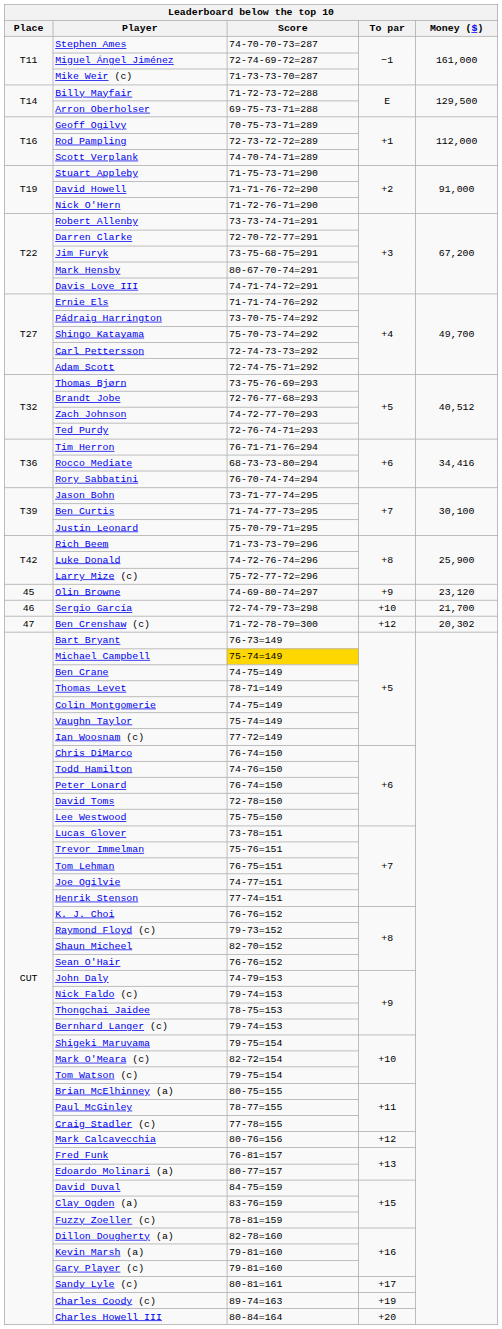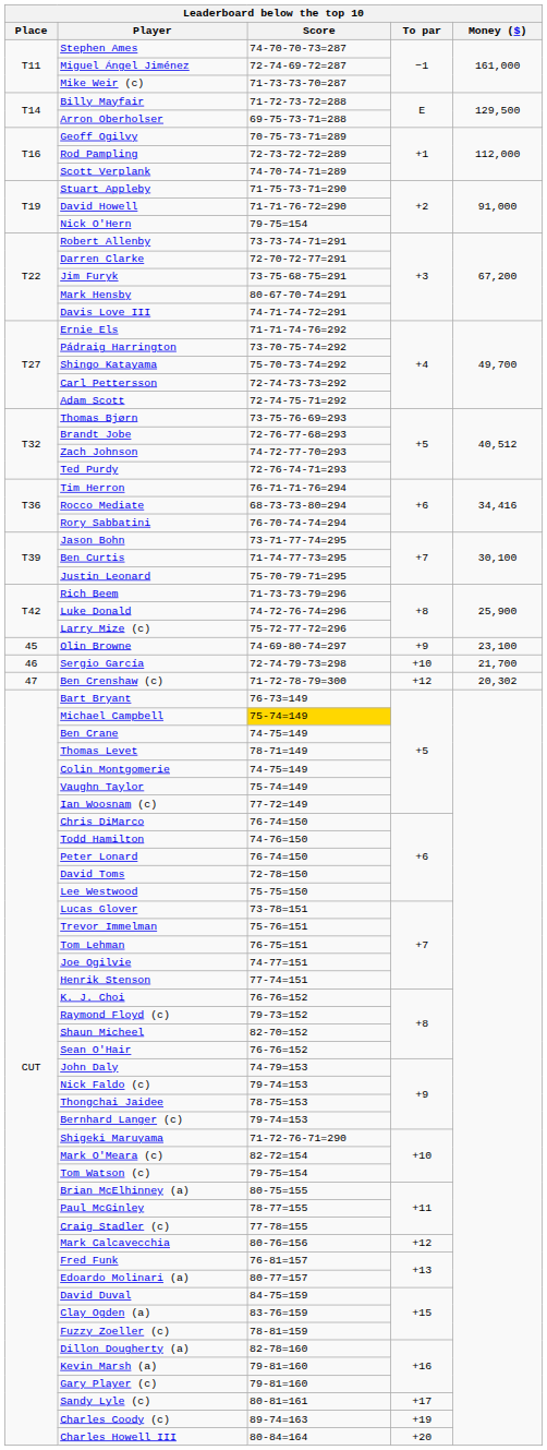 <table class="collapsible collapsed wikitable" style="width:50em;margin-top:-1px;">
 <tr>
 <th scope="col" colspan="6">Leaderboard below the top 10</th>
 </tr>
 <tr>
 <th>Place</th>
 <th>Player</th>
 <th>Score</th>
 <th>To par</th>
 <th>Money (<a href='#'>$</a>)</th>
 </tr>
 <tr>
 <td rowspan=3 align=center>T11</td>
 <td> <a href='#'>Stephen Ames</a></td>
 <td>74-70-70-73=287</td>
 <td rowspan=3 align=center>−1</td>
 <td rowspan=3 align=center>161,000</td>
 </tr>
 <tr>
 <td> <a href='#'>Miguel Ángel Jiménez</a></td>
 <td>72-74-69-72=287</td>
 </tr>
 <tr>
 <td> <a href='#'>Mike Weir</a> (c)</td>
 <td>71-73-73-70=287</td>
 </tr>
 <tr>
 <td rowspan=2 align=center>T14</td>
 <td> <a href='#'>Billy Mayfair</a></td>
 <td>71-72-73-72=288</td>
 <td rowspan=2 align=center>E</td>
 <td rowspan=2 align=center>129,500</td>
 </tr>
 <tr>
 <td> <a href='#'>Arron Oberholser</a></td>
 <td>69-75-73-71=288</td>
 </tr>
 <tr>
 <td rowspan=3 align=center>T16</td>
 <td> <a href='#'>Geoff Ogilvy</a></td>
 <td>70-75-73-71=289</td>
 <td rowspan=3 align=center>+1</td>
 <td rowspan=3 align=center>112,000</td>
 </tr>
 <tr>
 <td> <a href='#'>Rod Pampling</a></td>
 <td>72-73-72-72=289</td>
 </tr>
 <tr>
 <td> <a href='#'>Scott Verplank</a></td>
 <td>74-70-74-71=289</td>
 </tr>
 <tr>
 <td rowspan=3 align=center>T19</td>
 <td> <a href='#'>Stuart Appleby</a></td>
 <td>71-75-73-71=290</td>
 <td rowspan=3 align=center>+2</td>
 <td rowspan=3 align=center>91,000</td>
 </tr>
 <tr>
 <td> <a href='#'>David Howell</a></td>
 <td>71-71-76-72=290</td>
 </tr>
 <tr>
 <td> <a href='#'>Nick O'Hern</a></td>
-<td>71-72-76-71=290</td>
+<td>79-75=154</td>
 </tr>
 <tr>
 <td rowspan=5 align=center>T22</td>
 <td> <a href='#'>Robert Allenby</a></td>
 <td>73-73-74-71=291</td>
 <td rowspan=5 align=center>+3</td>
 <td rowspan=5 align=center>67,200</td>
 </tr>
 <tr>
 <td> <a href='#'>Darren Clarke</a></td>
 <td>72-70-72-77=291</td>
 </tr>
 <tr>
 <td> <a href='#'>Jim Furyk</a></td>
 <td>73-75-68-75=291</td>
 </tr>
 <tr>
 <td> <a href='#'>Mark Hensby</a></td>
 <td>80-67-70-74=291</td>
 </tr>
 <tr>
 <td> <a href='#'>Davis Love III</a></td>
 <td>74-71-74-72=291</td>
 </tr>
 <tr>
 <td rowspan=5 align=center>T27</td>
 <td> <a href='#'>Ernie Els</a></td>
 <td>71-71-74-76=292</td>
 <td rowspan=5 align=center>+4</td>
 <td rowspan=5 align=center>49,700</td>
 </tr>
 <tr>
 <td> <a href='#'>Pádraig Harrington</a></td>
 <td>73-70-75-74=292</td>
 </tr>
 <tr>
 <td> <a href='#'>Shingo Katayama</a></td>
 <td>75-70-73-74=292</td>
 </tr>
 <tr>
 <td> <a href='#'>Carl Pettersson</a></td>
 <td>72-74-73-73=292</td>
 </tr>
 <tr>
 <td> <a href='#'>Adam Scott</a></td>
 <td>72-74-75-71=292</td>
 </tr>
 <tr>
 <td rowspan=4 align=center>T32</td>
 <td> <a href='#'>Thomas Bjørn</a></td>
 <td>73-75-76-69=293</td>
 <td rowspan=4 align=center>+5</td>
 <td rowspan=4 align=center>40,512</td>
 </tr>
 <tr>
 <td> <a href='#'>Brandt Jobe</a></td>
 <td>72-76-77-68=293</td>
 </tr>
 <tr>
 <td> <a href='#'>Zach Johnson</a></td>
 <td>74-72-77-70=293</td>
 </tr>
 <tr>
 <td> <a href='#'>Ted Purdy</a></td>
 <td>72-76-74-71=293</td>
 </tr>
 <tr>
 <td rowspan=3 align=center>T36</td>
 <td> <a href='#'>Tim Herron</a></td>
 <td>76-71-71-76=294</td>
 <td rowspan=3 align=center>+6</td>
 <td rowspan=3 align=center>34,416</td>
 </tr>
 <tr>
 <td> <a href='#'>Rocco Mediate</a></td>
 <td>68-73-73-80=294</td>
 </tr>
 <tr>
 <td> <a href='#'>Rory Sabbatini</a></td>
 <td>76-70-74-74=294</td>
 </tr>
 <tr>
 <td rowspan=3 align=center>T39</td>
 <td> <a href='#'>Jason Bohn</a></td>
 <td>73-71-77-74=295</td>
 <td rowspan=3 align=center>+7</td>
 <td rowspan=3 align=center>30,100</td>
 </tr>
 <tr>
 <td> <a href='#'>Ben Curtis</a></td>
 <td>71-74-77-73=295</td>
 </tr>
 <tr>
 <td> <a href='#'>Justin Leonard</a></td>
 <td>75-70-79-71=295</td>
 </tr>
 <tr>
 <td rowspan=3 align=center>T42</td>
 <td> <a href='#'>Rich Beem</a></td>
 <td>71-73-73-79=296</td>
 <td rowspan=3 align=center>+8</td>
 <td rowspan=3 align=center>25,900</td>
 </tr>
 <tr>
 <td> <a href='#'>Luke Donald</a></td>
 <td>74-72-76-74=296</td>
 </tr>
 <tr>
 <td> <a href='#'>Larry Mize</a> (c)</td>
 <td>75-72-77-72=296</td>
 </tr>
 <tr>
 <td align=center>45</td>
 <td> <a href='#'>Olin Browne</a></td>
 <td>74-69-80-74=297</td>
 <td align=center>+9</td>
-<td align=center>23,120</td>
+<td align=center>23,100</td>
 </tr>
 <tr>
 <td align=center>46</td>
 <td> <a href='#'>Sergio García</a></td>
 <td>72-74-79-73=298</td>
 <td align=center>+10</td>
 <td align=center>21,700</td>
 </tr>
 <tr>
 <td align=center>47</td>
 <td> <a href='#'>Ben Crenshaw</a> (c)</td>
 <td>71-72-78-79=300</td>
 <td align=center>+12</td>
 <td align=center>20,302</td>
 </tr>
 <tr>
 <td rowspan=43 align=center>CUT</td>
 <td> <a href='#'>Bart Bryant</a></td>
 <td>76-73=149</td>
 <td rowspan=7 align=center>+5</td>
 <td rowspan=43 align=center></td>
 </tr>
 <tr>
 <td> <a href='#'>Michael Campbell</a></td>
 <td style="background: gold;">75-74=149</td>
 </tr>
 <tr>
 <td> <a href='#'>Ben Crane</a></td>
 <td>74-75=149</td>
 </tr>
 <tr>
 <td> <a href='#'>Thomas Levet</a></td>
 <td>78-71=149</td>
 </tr>
 <tr>
 <td> <a href='#'>Colin Montgomerie</a></td>
 <td>74-75=149</td>
 </tr>
 <tr>
 <td> <a href='#'>Vaughn Taylor</a></td>
 <td>75-74=149</td>
 </tr>
 <tr>
 <td> <a href='#'>Ian Woosnam</a> (c)</td>
 <td>77-72=149</td>
 </tr>
 <tr>
 <td> <a href='#'>Chris DiMarco</a></td>
 <td>76-74=150</td>
 <td rowspan=5 align=center>+6</td>
 </tr>
 <tr>
 <td> <a href='#'>Todd Hamilton</a></td>
 <td>74-76=150</td>
 </tr>
 <tr>
 <td> <a href='#'>Peter Lonard</a></td>
 <td>76-74=150</td>
 </tr>
 <tr>
 <td> <a href='#'>David Toms</a></td>
 <td>72-78=150</td>
 </tr>
 <tr>
 <td> <a href='#'>Lee Westwood</a></td>
 <td>75-75=150</td>
 </tr>
 <tr>
 <td> <a href='#'>Lucas Glover</a></td>
 <td>73-78=151</td>
 <td rowspan=5 align=center>+7</td>
 </tr>
 <tr>
 <td> <a href='#'>Trevor Immelman</a></td>
 <td>75-76=151</td>
 </tr>
 <tr>
 <td> <a href='#'>Tom Lehman</a></td>
 <td>76-75=151</td>
 </tr>
 <tr>
 <td> <a href='#'>Joe Ogilvie</a></td>
 <td>74-77=151</td>
 </tr>
 <tr>
 <td> <a href='#'>Henrik Stenson</a></td>
 <td>77-74=151</td>
 </tr>
 <tr>
 <td> <a href='#'>K. J. Choi</a></td>
 <td>76-76=152</td>
 <td rowspan=4 align=center>+8</td>
 </tr>
 <tr>
 <td> <a href='#'>Raymond Floyd</a> (c)</td>
 <td>79-73=152</td>
 </tr>
 <tr>
 <td> <a href='#'>Shaun Micheel</a></td>
 <td>82-70=152</td>
 </tr>
 <tr>
 <td> <a href='#'>Sean O'Hair</a></td>
 <td>76-76=152</td>
 </tr>
 <tr>
 <td> <a href='#'>John Daly</a></td>
 <td>74-79=153</td>
 <td rowspan=4 align=center>+9</td>
 </tr>
 <tr>
 <td> <a href='#'>Nick Faldo</a> (c)</td>
 <td>79-74=153</td>
 </tr>
 <tr>
 <td> <a href='#'>Thongchai Jaidee</a></td>
 <td>78-75=153</td>
 </tr>
 <tr>
 <td> <a href='#'>Bernhard Langer</a> (c)</td>
 <td>79-74=153</td>
 </tr>
 <tr>
 <td> <a href='#'>Shigeki Maruyama</a></td>
-<td>79-75=154</td>
+<td>71-72-76-71=290</td>
 <td rowspan=3 align=center>+10</td>
 </tr>
 <tr>
 <td> <a href='#'>Mark O'Meara</a> (c)</td>
 <td>82-72=154</td>
 </tr>
 <tr>
 <td> <a href='#'>Tom Watson</a> (c)</td>
 <td>79-75=154</td>
 </tr>
 <tr>
 <td> <a href='#'>Brian McElhinney</a> (a)</td>
 <td>80-75=155</td>
 <td rowspan=3 align=center>+11</td>
 </tr>
 <tr>
 <td> <a href='#'>Paul McGinley</a></td>
 <td>78-77=155</td>
 </tr>
 <tr>
 <td> <a href='#'>Craig Stadler</a> (c)</td>
 <td>77-78=155</td>
 </tr>
 <tr>
 <td> <a href='#'>Mark Calcavecchia</a></td>
 <td>80-76=156</td>
 <td align=center>+12</td>
 </tr>
 <tr>
 <td> <a href='#'>Fred Funk</a></td>
 <td>76-81=157</td>
 <td rowspan=2 align=center>+13</td>
 </tr>
 <tr>
 <td> <a href='#'>Edoardo Molinari</a> (a)</td>
 <td>80-77=157</td>
 </tr>
 <tr>
 <td> <a href='#'>David Duval</a></td>
 <td>84-75=159</td>
 <td rowspan=3 align=center>+15</td>
 </tr>
 <tr>
 <td> <a href='#'>Clay Ogden</a> (a)</td>
 <td>83-76=159</td>
 </tr>
 <tr>
 <td> <a href='#'>Fuzzy Zoeller</a> (c)</td>
 <td>78-81=159</td>
 </tr>
 <tr>
 <td> <a href='#'>Dillon Dougherty</a> (a)</td>
 <td>82-78=160</td>
 <td rowspan=3 align=center>+16</td>
 </tr>
 <tr>
 <td> <a href='#'>Kevin Marsh</a> (a)</td>
 <td>79-81=160</td>
 </tr>
 <tr>
 <td> <a href='#'>Gary Player</a> (c)</td>
 <td>79-81=160</td>
 </tr>
 <tr>
 <td> <a href='#'>Sandy Lyle</a> (c)</td>
 <td>80-81=161</td>
 <td align=center>+17</td>
 </tr>
 <tr>
 <td> <a href='#'>Charles Coody</a> (c)</td>
 <td>89-74=163</td>
 <td align=center>+19</td>
 </tr>
 <tr>
 <td> <a href='#'>Charles Howell III</a></td>
 <td>80-84=164</td>
 <td align=center>+20</td>
 </tr>
 </table>
